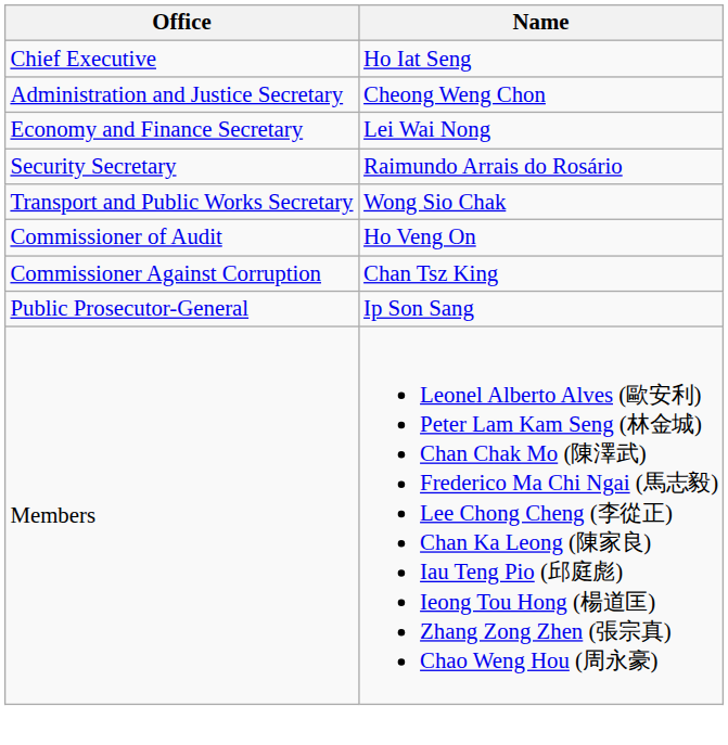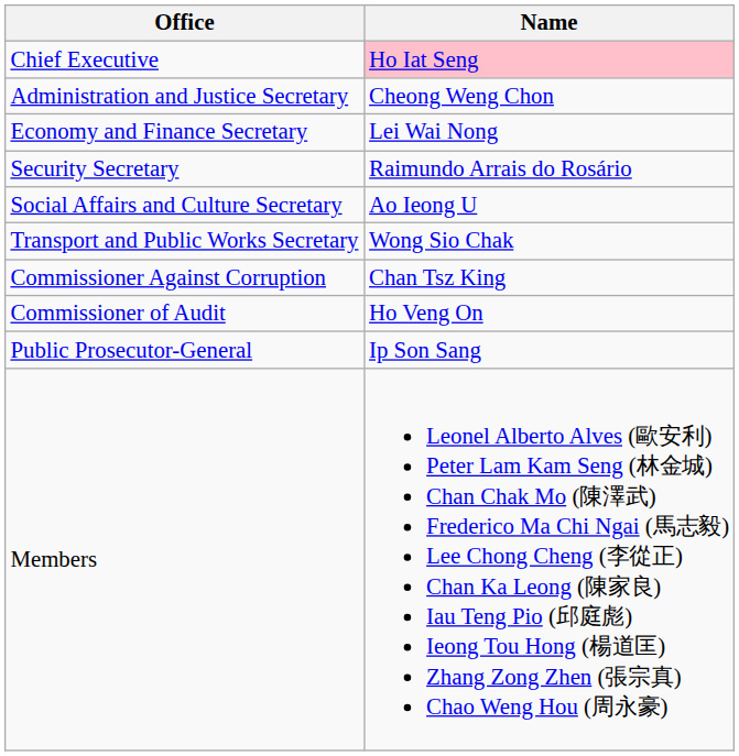 <table class="wikitable">
 <tr>
 <th>Office</th>
 <th>Name</th>
 </tr>
 <tr>
 <td><a href='#'>Chief Executive</a></td>
-<td><a href='#'>Ho Iat Seng</a></td>
+<td style="background: pink;"><a href='#'>Ho Iat Seng</a></td>
 </tr>
 <tr>
 <td><a href='#'>Administration and Justice Secretary</a></td>
 <td><a href='#'>Cheong Weng Chon</a></td>
 </tr>
 <tr>
 <td><a href='#'>Economy and Finance Secretary</a></td>
 <td><a href='#'>Lei Wai Nong</a></td>
 </tr>
 <tr>
 <td><a href='#'>Security Secretary</a></td>
 <td><a href='#'>Raimundo Arrais do Rosário</a></td>
 </tr>
 <tr>
+<td><a href='#'>Social Affairs and Culture Secretary</a></td>
+<td><a href='#'>Ao Ieong U</a></td>
+</tr>
+<tr>
 <td><a href='#'>Transport and Public Works Secretary</a></td>
 <td><a href='#'>Wong Sio Chak</a></td>
 </tr>
 <tr>
+<td><a href='#'>Commissioner Against Corruption</a></td>
+<td><a href='#'>Chan Tsz King</a></td>
+</tr>
+<tr>
 <td><a href='#'>Commissioner of Audit</a></td>
 <td><a href='#'>Ho Veng On</a></td>
-</tr>
-<tr>
-<td><a href='#'>Commissioner Against Corruption</a></td>
-<td><a href='#'>Chan Tsz King</a></td>
 </tr>
 <tr>
 <td><a href='#'>Public Prosecutor-General</a></td>
 <td><a href='#'>Ip Son Sang</a></td>
 </tr>
 <tr>
 <td>Members</td>
 <td><br><ul><li><a href='#'>Leonel Alberto Alves</a> (歐安利)</li><li><a href='#'>Peter Lam Kam Seng</a> (林金城)</li><li><a href='#'>Chan Chak Mo</a> (陳澤武)</li><li><a href='#'>Frederico Ma Chi Ngai</a> (馬志毅)</li><li><a href='#'>Lee Chong Cheng</a> (李從正)</li><li><a href='#'>Chan Ka Leong</a> (陳家良)</li><li><a href='#'>Iau Teng Pio</a> (邱庭彪)</li><li><a href='#'>Ieong Tou Hong</a> (楊道匡)</li><li><a href='#'>Zhang Zong Zhen</a> (張宗真)</li><li><a href='#'>Chao Weng Hou</a> (周永豪)</li></ul></td>
 </tr>
 </table>
